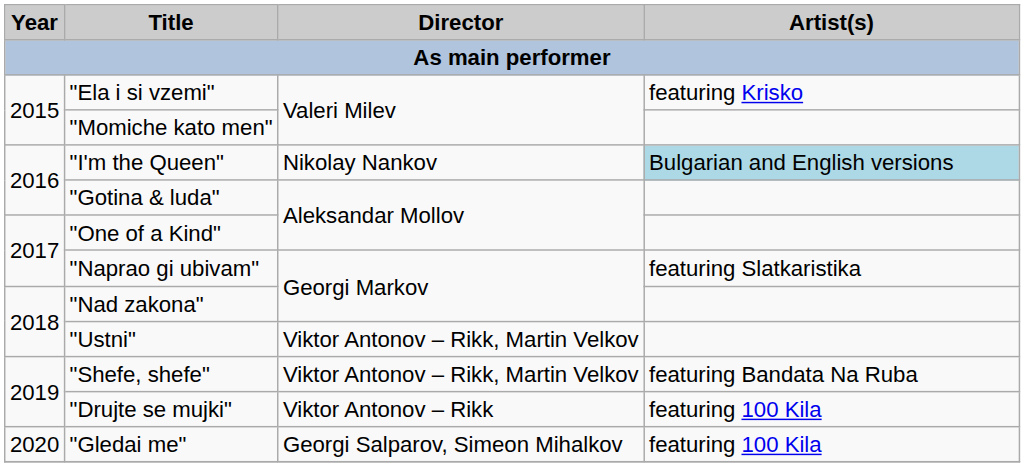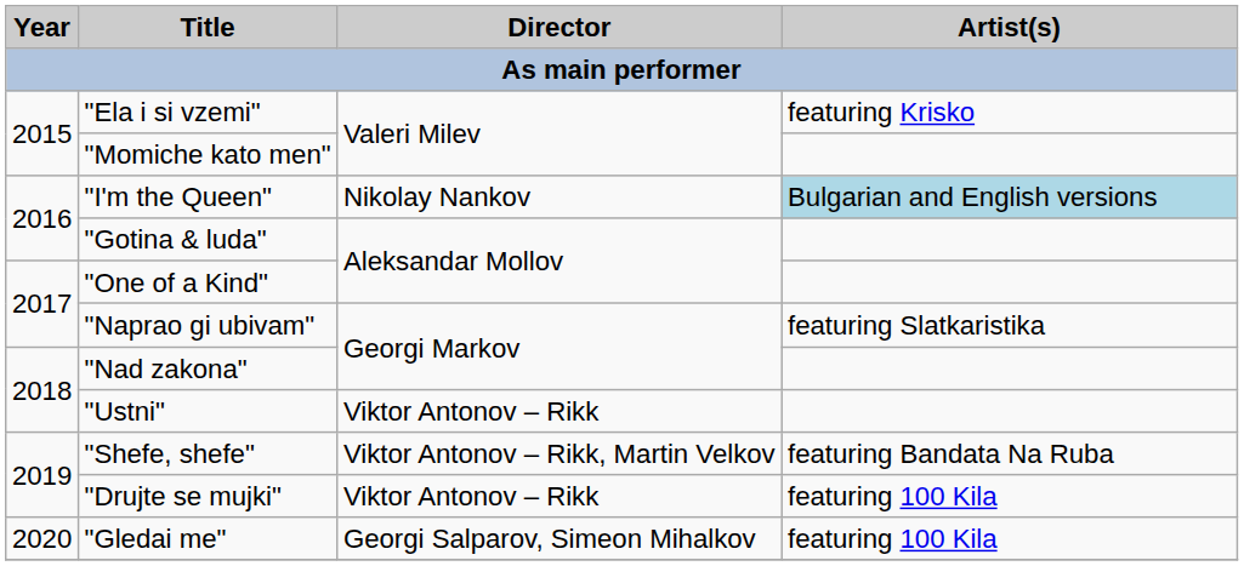 <table class="wikitable" style="font-size:95%">
 <tr>
 <th style="background:#ccc;">Year</th>
 <th style="background:#ccc;">Title</th>
 <th style="background:#ccc;">Director</th>
 <th style="background:#ccc;width:250px">Artist(s)</th>
 </tr>
 <tr style="text-align:center;">
 <th colspan="4" style="background:#B0C4DE;">As main performer</th>
 </tr>
 <tr>
 <td style="text-align:center;" rowspan="2">2015</td>
 <td>"Ela i si vzemi"</td>
 <td rowspan="2">Valeri Milev</td>
 <td>featuring <a href='#'>Krisko</a></td>
 </tr>
 <tr>
 <td>"Momiche kato men"</td>
 <td></td>
 </tr>
 <tr>
 <td style="text-align:center;" rowspan="2">2016</td>
 <td>"I'm the Queen"</td>
 <td>Nikolay Nankov</td>
 <td style="background: lightblue;">Bulgarian and English versions</td>
 </tr>
 <tr>
 <td>"Gotina & luda"</td>
 <td rowspan="2">Aleksandar Mollov</td>
 <td></td>
 </tr>
 <tr>
 <td style="text-align:center;" rowspan="2">2017</td>
 <td>"One of a Kind"</td>
 <td></td>
 </tr>
 <tr>
 <td>"Naprao gi ubivam"</td>
 <td rowspan="2">Georgi Markov</td>
 <td>featuring Slatkaristika</td>
 </tr>
 <tr>
 <td style="text-align:center;" rowspan="2">2018</td>
 <td>"Nad zakona"</td>
 <td></td>
 </tr>
 <tr>
 <td>"Ustni"</td>
-<td>Viktor Antonov – Rikk, Martin Velkov</td>
+<td>Viktor Antonov – Rikk</td>
 <td></td>
 </tr>
 <tr>
 <td style="text-align:center;" rowspan="2">2019</td>
 <td>"Shefe, shefe"</td>
 <td>Viktor Antonov – Rikk, Martin Velkov</td>
 <td>featuring Bandata Na Ruba</td>
 </tr>
 <tr>
 <td>"Drujte se mujki"</td>
 <td>Viktor Antonov – Rikk</td>
 <td>featuring <a href='#'>100 Kila</a></td>
 </tr>
 <tr>
 <td style="text-align:center;" rowspan="1">2020</td>
 <td>"Gledai me"</td>
 <td>Georgi Salparov, Simeon Mihalkov</td>
 <td>featuring <a href='#'>100 Kila</a></td>
 </tr>
 <tr>
 </tr>
 </table>
